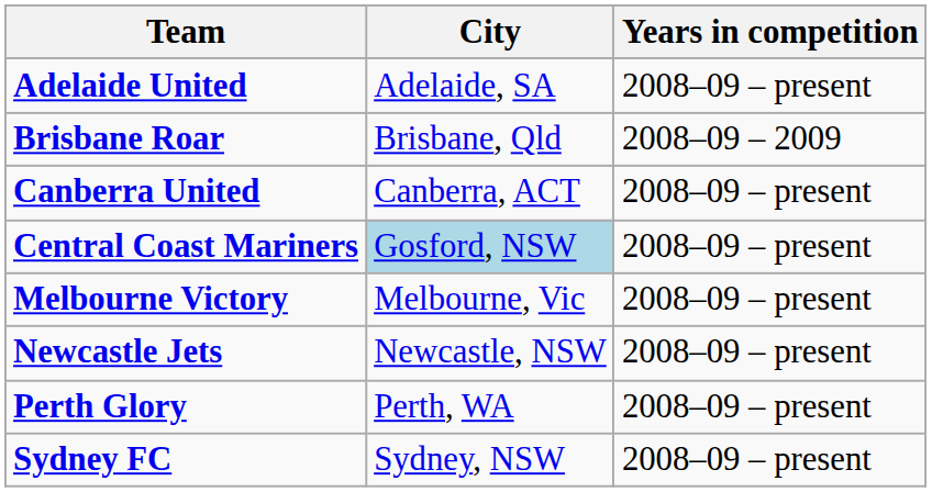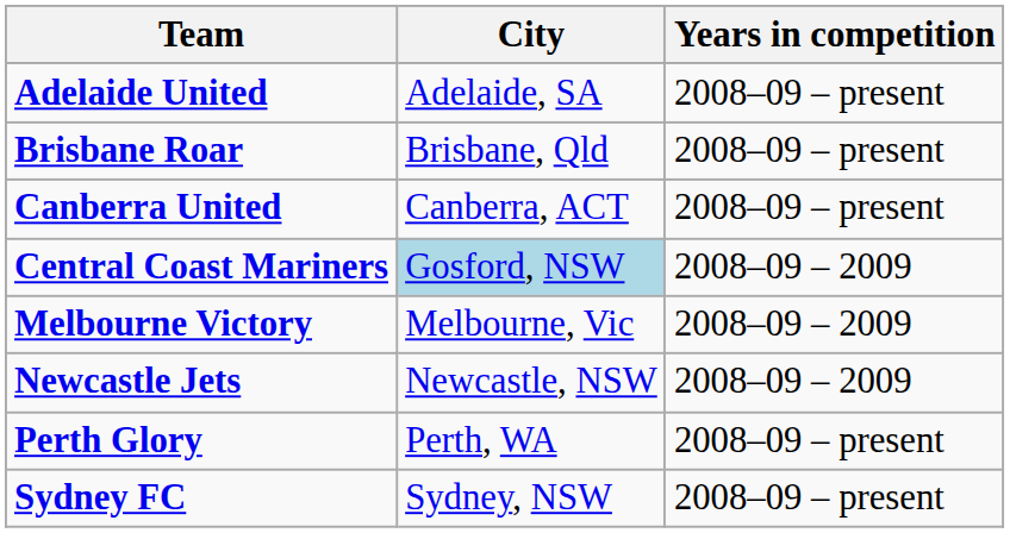 <table class="wikitable">
 <tr>
 <th>Team</th>
 <th>City</th>
 <th>Years in competition</th>
 </tr>
 <tr>
 <td> <strong><a href='#'>Adelaide United</a></strong></td>
 <td> <a href='#'>Adelaide</a>, <a href='#'>SA</a></td>
 <td>2008–09 – present</td>
 </tr>
 <tr>
 <td> <strong><a href='#'>Brisbane Roar</a></strong></td>
 <td> <a href='#'>Brisbane</a>, <a href='#'>Qld</a></td>
-<td>2008–09 – 2009</td>
+<td>2008–09 – present</td>
 </tr>
 <tr>
 <td> <strong><a href='#'>Canberra United</a></strong></td>
 <td> <a href='#'>Canberra</a>, <a href='#'>ACT</a></td>
 <td>2008–09 – present</td>
 </tr>
 <tr>
 <td> <strong><a href='#'>Central Coast Mariners</a></strong></td>
 <td style="background: lightblue;"> <a href='#'>Gosford</a>, <a href='#'>NSW</a></td>
-<td>2008–09 – present</td>
+<td>2008–09 – 2009</td>
 </tr>
 <tr>
 <td> <strong><a href='#'>Melbourne Victory</a></strong></td>
 <td> <a href='#'>Melbourne</a>, <a href='#'>Vic</a></td>
-<td>2008–09 – present</td>
+<td>2008–09 – 2009</td>
 </tr>
 <tr>
 <td> <strong><a href='#'>Newcastle Jets</a></strong></td>
 <td> <a href='#'>Newcastle</a>, <a href='#'>NSW</a></td>
-<td>2008–09 – present</td>
+<td>2008–09 – 2009</td>
 </tr>
 <tr>
 <td> <strong><a href='#'>Perth Glory</a></strong></td>
 <td> <a href='#'>Perth</a>, <a href='#'>WA</a></td>
 <td>2008–09 – present</td>
 </tr>
 <tr>
 <td> <strong><a href='#'>Sydney FC</a></strong></td>
 <td> <a href='#'>Sydney</a>, <a href='#'>NSW</a></td>
 <td>2008–09 – present</td>
 </tr>
 </table>
